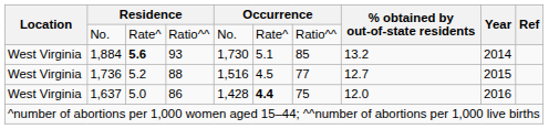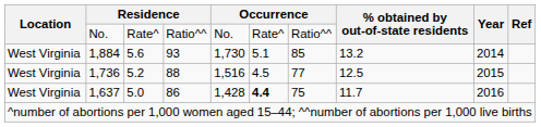 <table class="wikitable">
 <tr>
 <th rowspan="2">Location</th>
 <th colspan="3">Residence</th>
 <th colspan="3">Occurrence</th>
 <th rowspan="2">% obtained by<br>out-of-state residents</th>
 <th rowspan="2">Year</th>
 <th rowspan="2">Ref</th>
 </tr>
 <tr>
 <td>No.</td>
 <td>Rate^</td>
 <td>Ratio^^</td>
 <td>No.</td>
 <td>Rate^</td>
 <td>Ratio^^</td>
 </tr>
 <tr>
 <td>West Virginia</td>
 <td>1,884</td>
-<td><strong>5.6</strong></td>
+<td>5.6</td>
 <td>93</td>
 <td>1,730</td>
 <td>5.1</td>
 <td>85</td>
 <td>13.2</td>
 <td>2014</td>
 <td></td>
 </tr>
 <tr>
 <td>West Virginia</td>
 <td>1,736</td>
 <td>5.2</td>
 <td>88</td>
 <td>1,516</td>
 <td>4.5</td>
 <td>77</td>
-<td>12.7</td>
+<td>12.5</td>
 <td>2015</td>
 <td></td>
 </tr>
 <tr>
 <td>West Virginia</td>
 <td>1,637</td>
 <td>5.0</td>
 <td>86</td>
 <td>1,428</td>
 <td><strong>4.4</strong></td>
 <td>75</td>
-<td>12.0</td>
+<td>11.7</td>
 <td>2016</td>
 <td></td>
 </tr>
 <tr>
 <td colspan="10">^number of abortions per 1,000 women aged 15–44; ^^number of abortions per 1,000 live births</td>
 </tr>
 </table>
